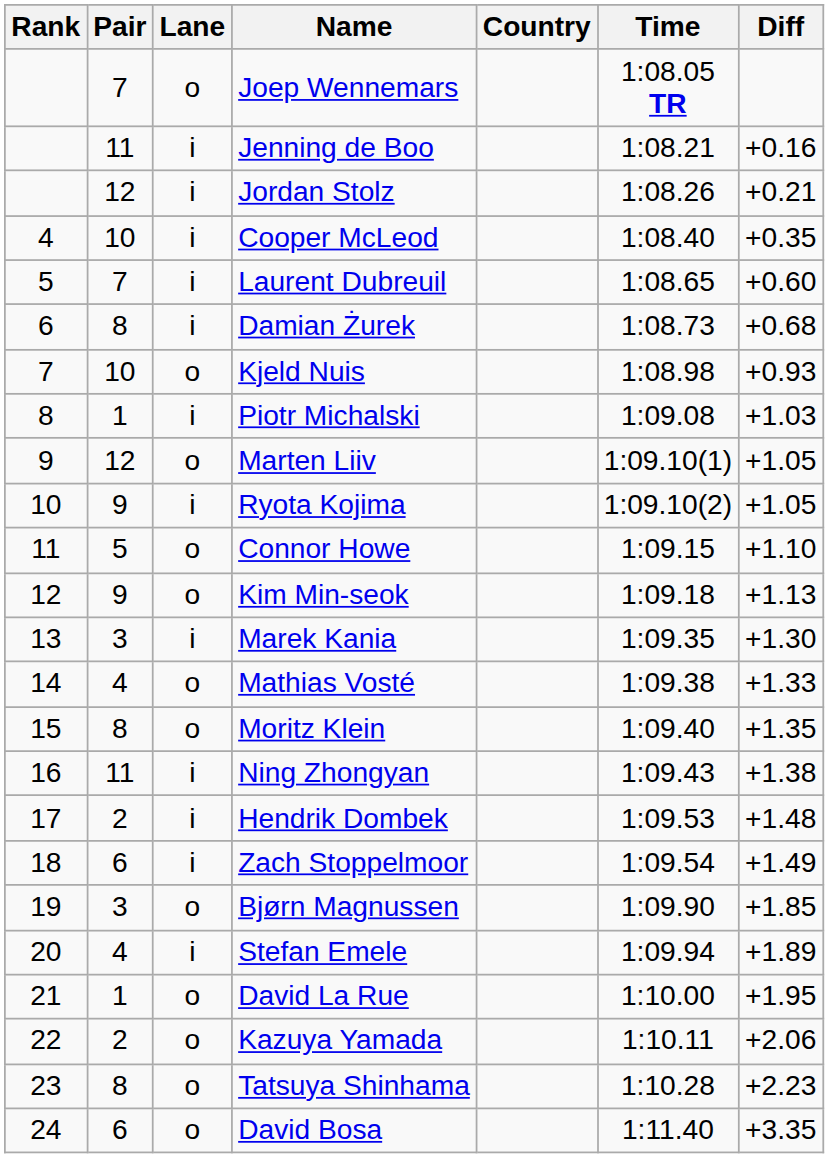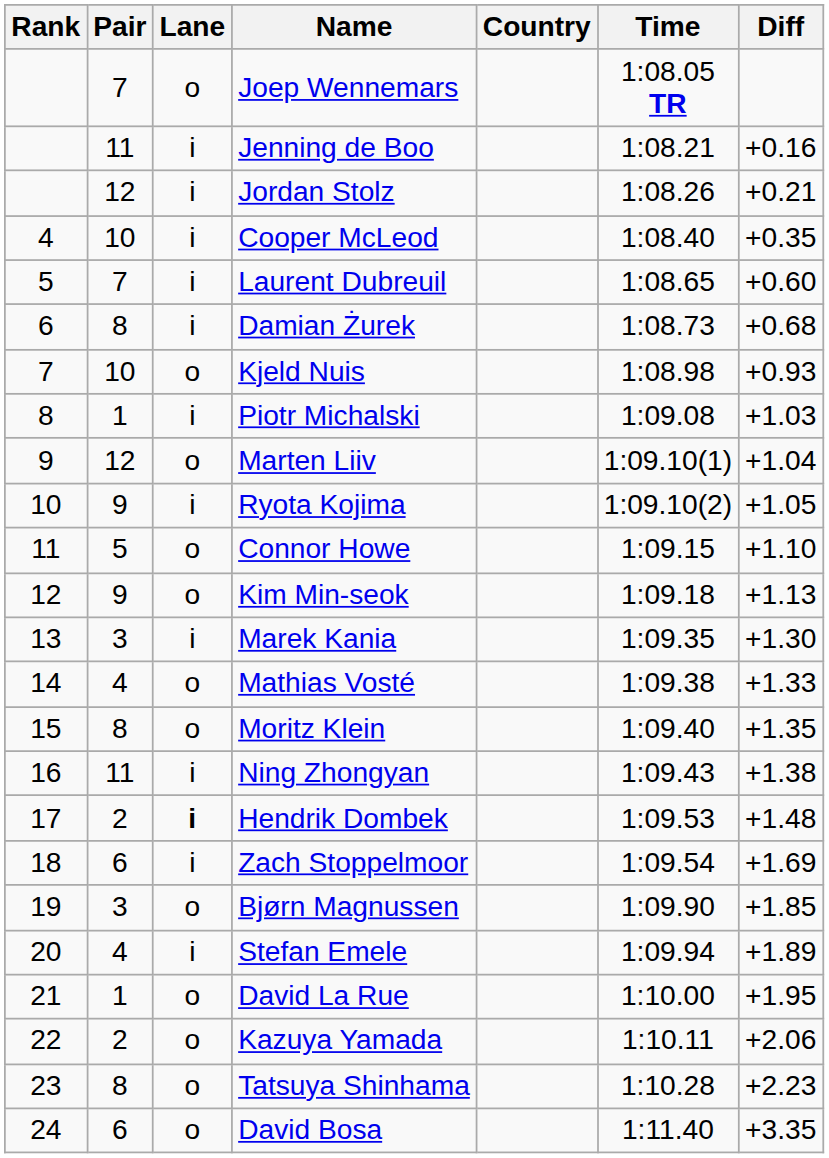 <table class="wikitable sortable" style="text-align:center">
 <tr>
 <th>Rank</th>
 <th>Pair</th>
 <th>Lane</th>
 <th>Name</th>
 <th>Country</th>
 <th>Time</th>
 <th>Diff</th>
 </tr>
 <tr>
 <td></td>
 <td>7</td>
 <td>o</td>
 <td align=left><a href='#'>Joep Wennemars</a></td>
 <td align=left></td>
 <td>1:08.05<br><strong><a href='#'>TR</a></strong></td>
 <td></td>
 </tr>
 <tr>
 <td></td>
 <td>11</td>
 <td>i</td>
 <td align=left><a href='#'>Jenning de Boo</a></td>
 <td align=left></td>
 <td>1:08.21</td>
 <td>+0.16</td>
 </tr>
 <tr>
 <td></td>
 <td>12</td>
 <td>i</td>
 <td align=left><a href='#'>Jordan Stolz</a></td>
 <td align=left></td>
 <td>1:08.26</td>
 <td>+0.21</td>
 </tr>
 <tr>
 <td>4</td>
 <td>10</td>
 <td>i</td>
 <td align=left><a href='#'>Cooper McLeod</a></td>
 <td align=left></td>
 <td>1:08.40</td>
 <td>+0.35</td>
 </tr>
 <tr>
 <td>5</td>
 <td>7</td>
 <td>i</td>
 <td align=left><a href='#'>Laurent Dubreuil</a></td>
 <td align=left></td>
 <td>1:08.65</td>
 <td>+0.60</td>
 </tr>
 <tr>
 <td>6</td>
 <td>8</td>
 <td>i</td>
 <td align=left><a href='#'>Damian Żurek</a></td>
 <td align=left></td>
 <td>1:08.73</td>
 <td>+0.68</td>
 </tr>
 <tr>
 <td>7</td>
 <td>10</td>
 <td>o</td>
 <td align=left><a href='#'>Kjeld Nuis</a></td>
 <td align=left></td>
 <td>1:08.98</td>
 <td>+0.93</td>
 </tr>
 <tr>
 <td>8</td>
 <td>1</td>
 <td>i</td>
 <td align=left><a href='#'>Piotr Michalski</a></td>
 <td align=left></td>
 <td>1:09.08</td>
 <td>+1.03</td>
 </tr>
 <tr>
 <td>9</td>
 <td>12</td>
 <td>o</td>
 <td align=left><a href='#'>Marten Liiv</a></td>
 <td align=left></td>
 <td>1:09.10(1)</td>
-<td>+1.05</td>
+<td>+1.04</td>
 </tr>
 <tr>
 <td>10</td>
 <td>9</td>
 <td>i</td>
 <td align=left><a href='#'>Ryota Kojima</a></td>
 <td align=left></td>
 <td>1:09.10(2)</td>
 <td>+1.05</td>
 </tr>
 <tr>
 <td>11</td>
 <td>5</td>
 <td>o</td>
 <td align=left><a href='#'>Connor Howe</a></td>
 <td align=left></td>
 <td>1:09.15</td>
 <td>+1.10</td>
 </tr>
 <tr>
 <td>12</td>
 <td>9</td>
 <td>o</td>
 <td align=left><a href='#'>Kim Min-seok</a></td>
 <td align=left></td>
 <td>1:09.18</td>
 <td>+1.13</td>
 </tr>
 <tr>
 <td>13</td>
 <td>3</td>
 <td>i</td>
 <td align=left><a href='#'>Marek Kania</a></td>
 <td align=left></td>
 <td>1:09.35</td>
 <td>+1.30</td>
 </tr>
 <tr>
 <td>14</td>
 <td>4</td>
 <td>o</td>
 <td align=left><a href='#'>Mathias Vosté</a></td>
 <td align=left></td>
 <td>1:09.38</td>
 <td>+1.33</td>
 </tr>
 <tr>
 <td>15</td>
 <td>8</td>
 <td>o</td>
 <td align=left><a href='#'>Moritz Klein</a></td>
 <td align=left></td>
 <td>1:09.40</td>
 <td>+1.35</td>
 </tr>
 <tr>
 <td>16</td>
 <td>11</td>
 <td>i</td>
 <td align=left><a href='#'>Ning Zhongyan</a></td>
 <td align=left></td>
 <td>1:09.43</td>
 <td>+1.38</td>
 </tr>
 <tr>
 <td>17</td>
 <td>2</td>
-<td>i</td>
+<td><strong>i</strong></td>
 <td align=left><a href='#'>Hendrik Dombek</a></td>
 <td align=left></td>
 <td>1:09.53</td>
 <td>+1.48</td>
 </tr>
 <tr>
 <td>18</td>
 <td>6</td>
 <td>i</td>
 <td align=left><a href='#'>Zach Stoppelmoor</a></td>
 <td align=left></td>
 <td>1:09.54</td>
-<td>+1.49</td>
+<td>+1.69</td>
 </tr>
 <tr>
 <td>19</td>
 <td>3</td>
 <td>o</td>
 <td align=left><a href='#'>Bjørn Magnussen</a></td>
 <td align=left></td>
 <td>1:09.90</td>
 <td>+1.85</td>
 </tr>
 <tr>
 <td>20</td>
 <td>4</td>
 <td>i</td>
 <td align=left><a href='#'>Stefan Emele</a></td>
 <td align=left></td>
 <td>1:09.94</td>
 <td>+1.89</td>
 </tr>
 <tr>
 <td>21</td>
 <td>1</td>
 <td>o</td>
 <td align=left><a href='#'>David La Rue</a></td>
 <td align=left></td>
 <td>1:10.00</td>
 <td>+1.95</td>
 </tr>
 <tr>
 <td>22</td>
 <td>2</td>
 <td>o</td>
 <td align=left><a href='#'>Kazuya Yamada</a></td>
 <td align=left></td>
 <td>1:10.11</td>
 <td>+2.06</td>
 </tr>
 <tr>
 <td>23</td>
 <td>8</td>
 <td>o</td>
 <td align=left><a href='#'>Tatsuya Shinhama</a></td>
 <td align=left></td>
 <td>1:10.28</td>
 <td>+2.23</td>
 </tr>
 <tr>
 <td>24</td>
 <td>6</td>
 <td>o</td>
 <td align=left><a href='#'>David Bosa</a></td>
 <td align=left></td>
 <td>1:11.40</td>
 <td>+3.35</td>
 </tr>
 </table>
